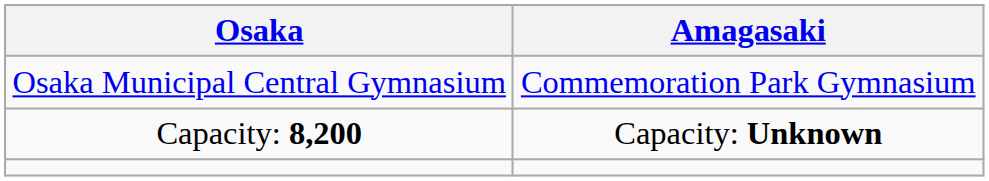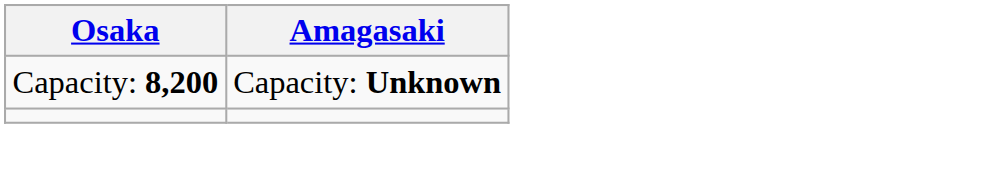 <table class="wikitable" style="text-align:center;">
 <tr>
 <th><a href='#'>Osaka</a></th>
 <th><a href='#'>Amagasaki</a></th>
-</tr>
-<tr>
-<td><a href='#'>Osaka Municipal Central Gymnasium</a></td>
-<td><a href='#'>Commemoration Park Gymnasium</a></td>
 </tr>
 <tr>
 <td>Capacity: <strong>8,200</strong></td>
 <td>Capacity: <strong>Unknown</strong></td>
 </tr>
 <tr>
 <td></td>
 <td></td>
 </tr>
 </table>
